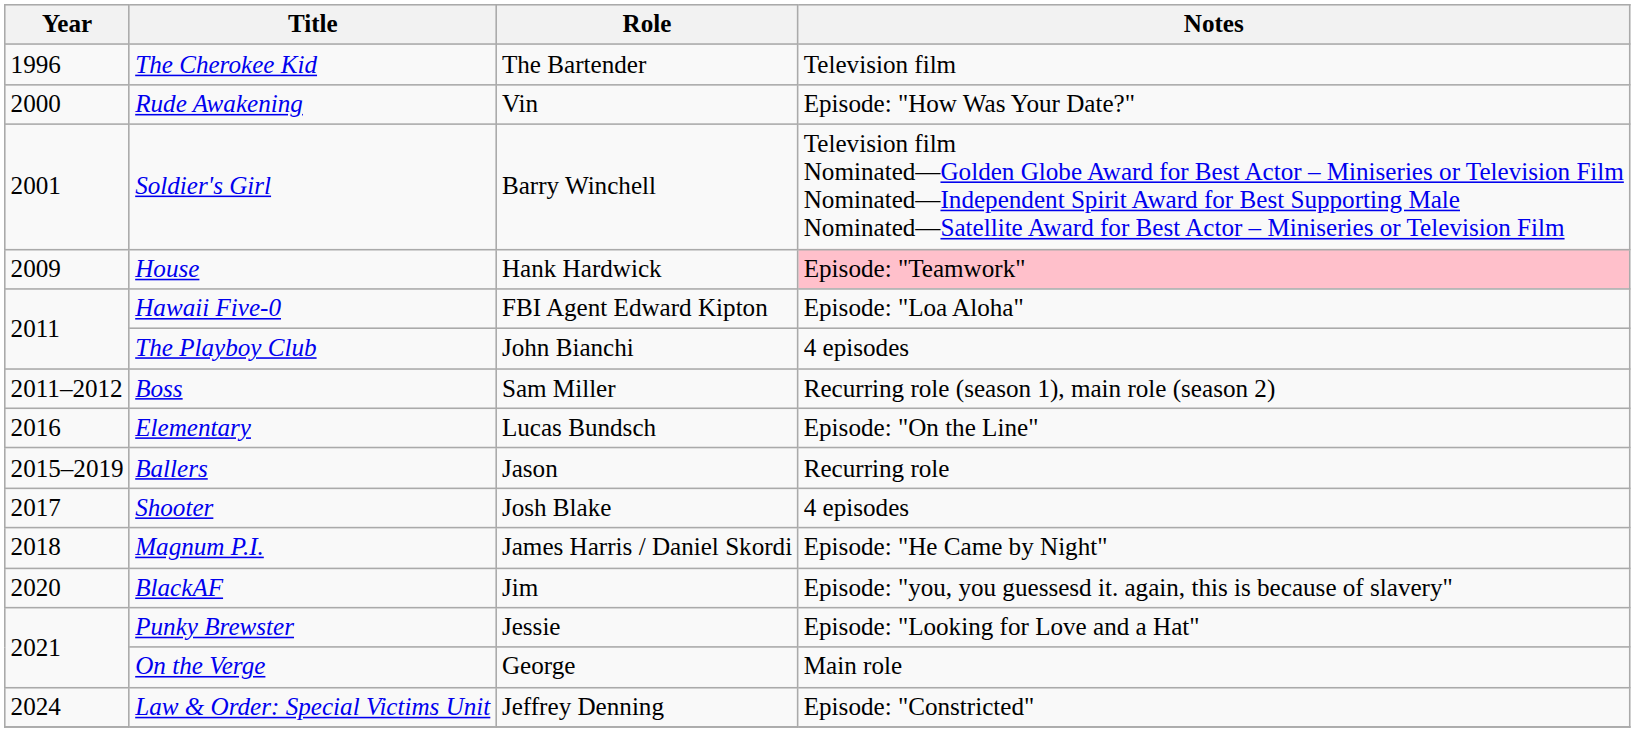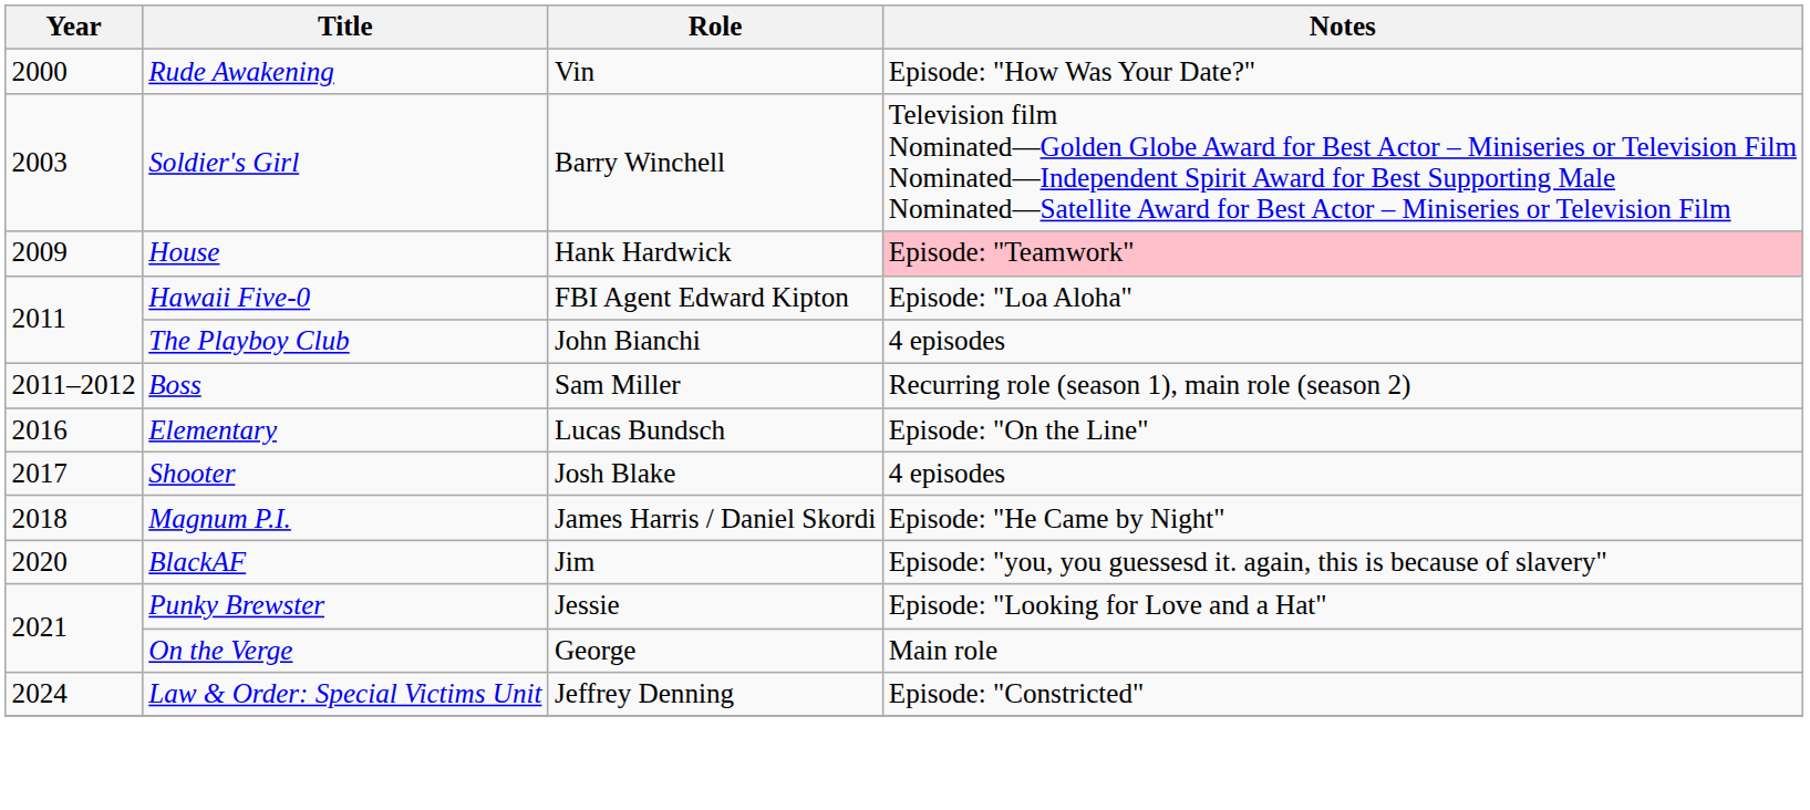 <table class="wikitable sortable">
 <tr>
 <th>Year</th>
 <th>Title</th>
 <th>Role</th>
 <th class="unsortable">Notes</th>
 </tr>
 <tr>
-<td>1996</td>
-<td><em><a href='#'>The Cherokee Kid</a></em></td>
-<td>The Bartender</td>
-<td>Television film</td>
-</tr>
-<tr>
 <td>2000</td>
 <td><em><a href='#'>Rude Awakening</a></em></td>
 <td>Vin</td>
 <td>Episode: "How Was Your Date?"</td>
 </tr>
 <tr>
-<td>2001</td>
+<td>2003</td>
 <td><em><a href='#'>Soldier's Girl</a></em></td>
 <td>Barry Winchell</td>
 <td>Television film<br>Nominated—<a href='#'>Golden Globe Award for Best Actor – Miniseries or Television Film</a><br>Nominated—<a href='#'>Independent Spirit Award for Best Supporting Male</a><br>Nominated—<a href='#'>Satellite Award for Best Actor – Miniseries or Television Film</a></td>
 </tr>
 <tr>
 <td>2009</td>
 <td><em><a href='#'>House</a></em></td>
 <td>Hank Hardwick</td>
 <td style="background: pink;">Episode: "Teamwork"</td>
 </tr>
 <tr>
 <td rowspan=2>2011</td>
 <td><em><a href='#'>Hawaii Five-0</a></em></td>
 <td>FBI Agent Edward Kipton</td>
 <td>Episode: "Loa Aloha"</td>
 </tr>
 <tr>
 <td><em><a href='#'>The Playboy Club</a></em></td>
 <td>John Bianchi</td>
 <td>4 episodes</td>
 </tr>
 <tr>
 <td>2011–2012</td>
 <td><em><a href='#'>Boss</a></em></td>
 <td>Sam Miller</td>
 <td>Recurring role (season 1), main role (season 2)</td>
 </tr>
 <tr>
 <td>2016</td>
 <td><em><a href='#'>Elementary</a></em></td>
 <td>Lucas Bundsch</td>
 <td>Episode: "On the Line"</td>
-</tr>
-<tr>
-<td>2015–2019</td>
-<td><em><a href='#'>Ballers</a></em></td>
-<td>Jason</td>
-<td>Recurring role</td>
 </tr>
 <tr>
 <td>2017</td>
 <td><em><a href='#'>Shooter</a></em></td>
 <td>Josh Blake</td>
 <td>4 episodes</td>
 </tr>
 <tr>
 <td>2018</td>
 <td><em><a href='#'>Magnum P.I.</a></em></td>
 <td>James Harris / Daniel Skordi</td>
 <td>Episode: "He Came by Night"</td>
 </tr>
 <tr>
 <td>2020</td>
 <td><em><a href='#'>BlackAF</a></em></td>
 <td>Jim</td>
 <td>Episode: "you, you guessesd it. again, this is because of slavery"</td>
 </tr>
 <tr>
 <td rowspan=2>2021</td>
 <td><em><a href='#'>Punky Brewster</a></em></td>
 <td>Jessie</td>
 <td>Episode: "Looking for Love and a Hat"</td>
 </tr>
 <tr>
 <td><em><a href='#'>On the Verge</a></em></td>
 <td>George</td>
 <td>Main role</td>
 </tr>
 <tr>
 <td>2024</td>
 <td><em><a href='#'>Law & Order: Special Victims Unit</a></em></td>
 <td>Jeffrey Denning</td>
 <td>Episode: "Constricted"</td>
 </tr>
 <tr>
 </tr>
 </table>
